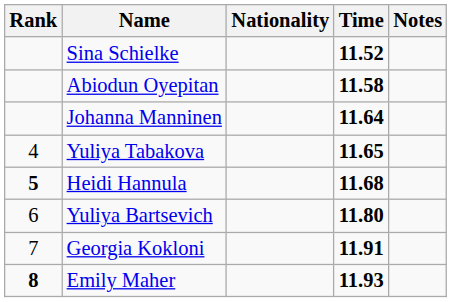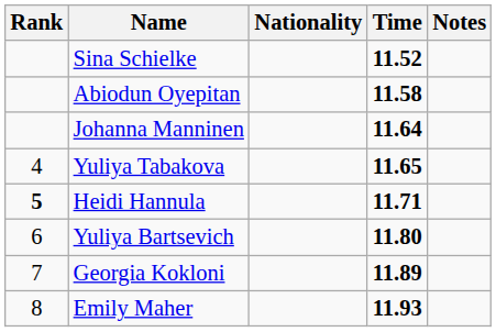 <table class="wikitable sortable" style="text-align:center">
 <tr>
 <th>Rank</th>
 <th>Name</th>
 <th>Nationality</th>
 <th>Time</th>
 <th>Notes</th>
 </tr>
 <tr>
 <td></td>
 <td align=left><a href='#'>Sina Schielke</a></td>
 <td align=left></td>
 <td><strong>11.52</strong></td>
 <td></td>
 </tr>
 <tr>
 <td></td>
 <td align=left><a href='#'>Abiodun Oyepitan</a></td>
 <td align=left></td>
 <td><strong>11.58</strong></td>
 <td></td>
 </tr>
 <tr>
 <td></td>
 <td align=left><a href='#'>Johanna Manninen</a></td>
 <td align=left></td>
 <td><strong>11.64</strong></td>
 <td></td>
 </tr>
 <tr>
 <td>4</td>
 <td align=left><a href='#'>Yuliya Tabakova</a></td>
 <td align=left></td>
 <td><strong>11.65</strong></td>
 <td></td>
 </tr>
 <tr>
 <td><strong>5</strong></td>
 <td align=left><a href='#'>Heidi Hannula</a></td>
 <td align=left></td>
-<td><strong>11.68</strong></td>
+<td><strong>11.71</strong></td>
 <td></td>
 </tr>
 <tr>
 <td>6</td>
 <td align=left><a href='#'>Yuliya Bartsevich</a></td>
 <td align=left></td>
 <td><strong>11.80</strong></td>
 <td></td>
 </tr>
 <tr>
 <td>7</td>
 <td align=left><a href='#'>Georgia Kokloni</a></td>
 <td align=left></td>
-<td><strong>11.91</strong></td>
+<td><strong>11.89</strong></td>
 <td></td>
 </tr>
 <tr>
-<td><strong>8</strong></td>
+<td>8</td>
 <td align=left><a href='#'>Emily Maher</a></td>
 <td align=left></td>
 <td><strong>11.93</strong></td>
 <td></td>
 </tr>
 </table>
